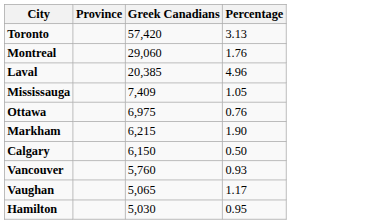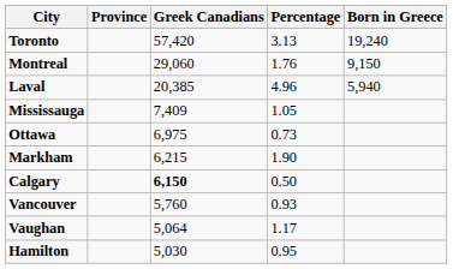 <table class="wikitable sortable">
 <tr>
 <th><strong>City</strong></th>
 <th>Province</th>
 <th>Greek Canadians</th>
 <th>Percentage</th>
+<th>Born in Greece</th>
 </tr>
 <tr>
 <td><strong>Toronto</strong></td>
 <td></td>
 <td>57,420</td>
 <td>3.13</td>
+<td>19,240</td>
 </tr>
 <tr>
 <td><strong>Montreal</strong></td>
 <td></td>
 <td>29,060</td>
 <td>1.76</td>
+<td>9,150</td>
 </tr>
 <tr>
 <td><strong>Laval</strong></td>
 <td></td>
 <td>20,385</td>
 <td>4.96</td>
+<td>5,940</td>
 </tr>
 <tr>
 <td><strong>Mississauga</strong></td>
 <td></td>
 <td>7,409</td>
 <td>1.05</td>
+<td></td>
 </tr>
 <tr>
 <td><strong>Ottawa</strong></td>
 <td></td>
 <td>6,975</td>
-<td>0.76</td>
+<td>0.73</td>
+<td></td>
 </tr>
 <tr>
 <td><strong>Markham</strong></td>
 <td></td>
 <td>6,215</td>
 <td>1.90</td>
+<td></td>
 </tr>
 <tr>
 <td><strong>Calgary</strong></td>
 <td></td>
-<td>6,150</td>
+<td><strong>6,150</strong></td>
 <td>0.50</td>
+<td></td>
 </tr>
 <tr>
 <td><strong>Vancouver</strong></td>
 <td></td>
 <td>5,760</td>
 <td>0.93</td>
+<td></td>
 </tr>
 <tr>
 <td><strong>Vaughan</strong></td>
 <td></td>
-<td>5,065</td>
+<td>5,064</td>
 <td>1.17</td>
+<td></td>
 </tr>
 <tr>
 <td><strong>Hamilton</strong></td>
 <td></td>
 <td>5,030</td>
 <td>0.95</td>
+<td></td>
 </tr>
 </table>
